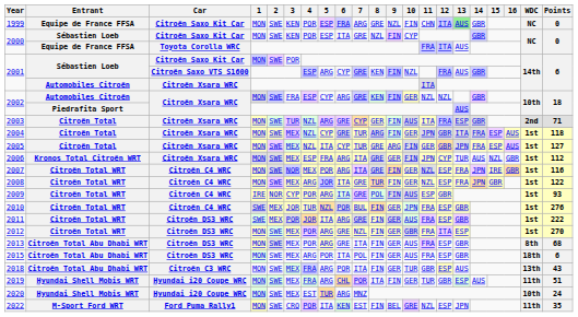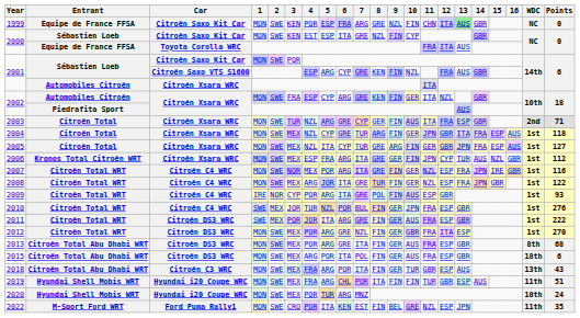 <table class="wikitable" style="text-align:center; font-size:85%;">
 <tr>
 <th>Year</th>
 <th>Entrant</th>
 <th>Car</th>
 <th>1</th>
 <th>2</th>
 <th>3</th>
 <th>4</th>
 <th>5</th>
 <th>6</th>
 <th>7</th>
 <th>8</th>
 <th>9</th>
 <th>10</th>
 <th>11</th>
 <th>12</th>
 <th>13</th>
 <th>14</th>
 <th>15</th>
 <th>16</th>
 <th>WDC</th>
 <th>Points</th>
 </tr>
 <tr>
 <td><a href='#'>1999</a></td>
 <th nowrap>Equipe de France FFSA</th>
 <th nowrap><a href='#'>Citroën Saxo Kit Car</a></th>
 <td><a href='#'>MON</a></td>
 <td><a href='#'>SWE</a></td>
 <td><a href='#'>KEN</a></td>
 <td><a href='#'>POR</a></td>
 <td style="background:#efcfff;"><a href='#'>ESP</a><br></td>
 <td style="background:#cfcfff;"><a href='#'>FRA</a><br></td>
 <td><a href='#'>ARG</a></td>
 <td><a href='#'>GRE</a></td>
 <td><a href='#'>NZL</a></td>
 <td><a href='#'>FIN</a></td>
 <td><a href='#'>CHN</a></td>
 <td style="background:#cfcfff;"><a href='#'>ITA</a><br></td>
 <td style="background: lightgreen;"><a href='#'>AUS</a></td>
 <td><a href='#'>GBR</a></td>
 <td colspan=2></td>
 <th>NC</th>
 <th>0</th>
 </tr>
 <tr>
 <td rowspan=2><a href='#'>2000</a></td>
 <th nowrap>Sébastien Loeb</th>
 <th nowrap><a href='#'>Citroën Saxo Kit Car</a></th>
 <td><a href='#'>MON</a></td>
 <td><a href='#'>SWE</a></td>
 <td><a href='#'>KEN</a></td>
-<td><a href='#'>POR</a></td>
+<td><a href='#'>EST</a></td>
 <td><a href='#'>ESP</a></td>
 <td><a href='#'>ITA</a></td>
 <td><a href='#'>GRE</a></td>
 <td><a href='#'>NZL</a></td>
 <td style="background:#efcfff;"><a href='#'>FIN</a><br></td>
 <td><a href='#'>CYP</a></td>
 <td colspan=3></td>
 <td style="background:#cfcfff;"><a href='#'>GBR</a><br></td>
 <td colspan=2></td>
 <th rowspan=2>NC</th>
 <th rowspan=2>0</th>
 </tr>
 <tr>
 <th nowrap>Equipe de France FFSA</th>
 <th nowrap><a href='#'>Toyota Corolla WRC</a></th>
 <td colspan=10></td>
 <td style="background:#cfcfff;"><a href='#'>FRA</a><br></td>
 <td style="background:#cfcfff;"><a href='#'>ITA</a><br></td>
 <td><a href='#'>AUS</a></td>
 <td colspan=3></td>
 </tr>
 <tr>
 <td rowspan=3><a href='#'>2001</a></td>
 <th rowspan=2 nowrap>Sébastien Loeb</th>
 <th nowrap><a href='#'>Citroën Saxo Kit Car</a></th>
 <td style="background:#cfcfff;"><a href='#'>MON</a><br></td>
 <td style="background:#efcfff;"><a href='#'>SWE</a><br></td>
 <td><a href='#'>POR</a></td>
 <td colspan=13></td>
 <th rowspan=3>14th</th>
 <th rowspan=3>6</th>
 </tr>
 <tr>
 <th nowrap><a href='#'>Citroën Saxo VTS S1600</a></th>
 <td colspan=3></td>
 <td style="background:#cfcfff;"><a href='#'>ESP</a><br></td>
 <td><a href='#'>ARG</a></td>
 <td><a href='#'>CYP</a></td>
 <td style="background:#cfcfff;"><a href='#'>GRE</a><br></td>
 <td><a href='#'>KEN</a></td>
 <td style="background:#cfcfff;"><a href='#'>FIN</a><br></td>
 <td><a href='#'>NZL</a></td>
 <td></td>
 <td style="background:#cfcfff;"><a href='#'>FRA</a><br></td>
 <td><a href='#'>AUS</a></td>
 <td style="background:#cfcfff;"><a href='#'>GBR</a><br></td>
 <td colspan=2></td>
 </tr>
 <tr>
 <th nowrap><a href='#'>Automobiles Citroën</a></th>
 <th nowrap><a href='#'>Citroën Xsara WRC</a></th>
 <td colspan=10></td>
 <td style="background:#dfdfdf;"><a href='#'>ITA</a><br></td>
 <td colspan=5></td>
 </tr>
 <tr>
 <td rowspan=2 nowrap><a href='#'>2002</a></td>
 <th nowrap><a href='#'>Automobiles Citroën</a></th>
 <th rowspan=2 nowrap><a href='#'>Citroën Xsara WRC</a></th>
 <td style="background:#dfdfdf;"><a href='#'>MON</a><br></td>
 <td style="background:#cfcfff;"><a href='#'>SWE</a><br></td>
 <td><a href='#'>FRA</a></td>
 <td style="background:#efcfff;"><a href='#'>ESP</a><br></td>
 <td><a href='#'>CYP</a></td>
 <td><a href='#'>ARG</a></td>
 <td style="background:#cfcfff;"><a href='#'>GRE</a><br></td>
 <td style="background:#dfffdf;"><a href='#'>KEN</a><br></td>
 <td style="background:#cfcfff;"><a href='#'>FIN</a><br></td>
 <td style="background:#ffffbf;"><a href='#'>GER</a><br></td>
-<td><a href='#'>NZL</a></td>
+<td><a href='#'>ITA</a></td>
 <td><a href='#'>NZL</a></td>
 <td></td>
 <td style="background:#efcfff;"><a href='#'>GBR</a><br></td>
 <td colspan=2></td>
 <th rowspan=2>10th</th>
 <th rowspan=2>18</th>
 </tr>
 <tr>
 <th nowrap>Piedrafita Sport</th>
 <td colspan=12></td>
 <td style="background:#cfcfff;"><a href='#'>AUS</a><br></td>
 <td colspan=3></td>
 </tr>
 <tr>
 <td><a href='#'>2003</a></td>
 <th nowrap><a href='#'>Citroën Total</a></th>
 <th nowrap><a href='#'>Citroën Xsara WRC</a></th>
 <td style="background:#ffffbf;"><a href='#'>MON</a><br></td>
 <td style="background:#dfffdf;"><a href='#'>SWE</a><br></td>
 <td style="background:#efcfff;"><a href='#'>TUR</a><br></td>
 <td style="background:#dfffdf;"><a href='#'>NZL</a><br></td>
 <td style="background:#efcfff;"><a href='#'>ARG</a><br></td>
 <td style="background:#efcfff;"><a href='#'>GRE</a><br></td>
 <td style="background:#ffdf9f;"><a href='#'>CYP</a><br></td>
 <td style="background:#ffffbf;"><a href='#'>GER</a><br></td>
 <td style="background:#dfffdf;"><a href='#'>FIN</a><br></td>
 <td style="background:#dfdfdf;"><a href='#'>AUS</a><br></td>
 <td style="background:#ffffbf;"><a href='#'>ITA</a><br></td>
 <td style="background:#cfcfff;"><a href='#'>FRA</a><br></td>
 <td style="background:#dfdfdf;"><a href='#'>ESP</a><br></td>
 <td style="background:#dfdfdf;"><a href='#'>GBR</a><br></td>
 <td colspan=2></td>
 <td style="background:#dfdfdf;"><strong>2nd</strong></td>
 <td style="background:#dfdfdf;"><strong>71</strong></td>
 </tr>
 <tr>
 <td><a href='#'>2004</a></td>
 <th nowrap><a href='#'>Citroën Total</a></th>
 <th nowrap><a href='#'>Citroën Xsara WRC</a></th>
 <td style="background:#ffffbf;"><a href='#'>MON</a><br></td>
 <td style="background:#ffffbf;"><a href='#'>SWE</a><br></td>
 <td style="background:#efcfff;"><a href='#'>MEX</a><br></td>
 <td style="background:#dfffdf;"><a href='#'>NZL</a><br></td>
 <td style="background:#ffffbf;"><a href='#'>CYP</a><br></td>
 <td style="background:#dfdfdf;"><a href='#'>GRE</a><br></td>
 <td style="background:#ffffbf;"><a href='#'>TUR</a><br></td>
 <td style="background:#dfdfdf;"><a href='#'>ARG</a><br></td>
 <td style="background:#dfffdf;"><a href='#'>FIN</a><br></td>
 <td style="background:#ffffbf;"><a href='#'>GER</a><br></td>
 <td style="background:#dfdfdf;"><a href='#'>JPN</a><br></td>
 <td style="background:#dfdfdf;"><a href='#'>GBR</a><br></td>
 <td style="background:#dfdfdf;"><a href='#'>ITA</a><br></td>
 <td style="background:#dfdfdf;"><a href='#'>FRA</a><br></td>
 <td style="background:#efcfff;"><a href='#'>ESP</a><br></td>
 <td style="background:#ffffbf;"><a href='#'>AUS</a><br></td>
 <td style="background:#ffffbf;"><strong>1st</strong></td>
 <td style="background:#ffffbf;"><strong>118</strong></td>
 </tr>
 <tr>
 <td><a href='#'>2005</a></td>
 <th nowrap><a href='#'>Citroën Total</a></th>
 <th nowrap><a href='#'>Citroën Xsara WRC</a></th>
 <td style="background:#ffffbf;"><a href='#'>MON</a><br></td>
 <td style="background:#efcfff;"><a href='#'>SWE</a><br></td>
 <td style="background:#dfffdf;"><a href='#'>MEX</a><br></td>
 <td style="background:#ffffbf;"><a href='#'>NZL</a><br></td>
 <td style="background:#ffffbf;"><a href='#'>ITA</a><br></td>
 <td style="background:#ffffbf;"><a href='#'>CYP</a><br></td>
 <td style="background:#ffffbf;"><a href='#'>TUR</a><br></td>
 <td style="background:#ffffbf;"><a href='#'>GRE</a><br></td>
 <td style="background:#ffffbf;"><a href='#'>ARG</a><br></td>
 <td style="background:#dfdfdf;"><a href='#'>FIN</a><br></td>
 <td style="background:#ffffbf;"><a href='#'>GER</a><br></td>
 <td style="background:#ffdf9f;"><a href='#'>GBR</a><br></td>
 <td style="background:#dfdfdf;"><a href='#'>JPN</a><br></td>
 <td style="background:#ffffbf;"><a href='#'>FRA</a><br></td>
 <td style="background:#ffffbf;"><a href='#'>ESP</a><br></td>
 <td style="background:#efcfff;"><a href='#'>AUS</a><br></td>
 <td style="background:#ffffbf;"><strong>1st</strong></td>
 <td style="background:#ffffbf;"><strong>127</strong></td>
 </tr>
 <tr>
 <td><a href='#'>2006</a></td>
 <th nowrap><a href='#'>Kronos Total Citroën WRT</a></th>
 <th nowrap><a href='#'>Citroën Xsara WRC</a></th>
 <td style="background:#dfdfdf;"><a href='#'>MON</a><br></td>
 <td style="background:#dfdfdf;"><a href='#'>SWE</a><br></td>
 <td style="background:#ffffbf;"><a href='#'>MEX</a><br></td>
 <td style="background:#ffffbf;"><a href='#'>ESP</a><br></td>
 <td style="background:#ffffbf;"><a href='#'>FRA</a><br></td>
 <td style="background:#ffffbf;"><a href='#'>ARG</a><br></td>
 <td style="background:#ffffbf;"><a href='#'>ITA</a><br></td>
 <td style="background:#dfdfdf;"><a href='#'>GRE</a><br></td>
 <td style="background:#ffffbf;"><a href='#'>GER</a><br></td>
 <td style="background:#dfdfdf;"><a href='#'>FIN</a><br></td>
 <td style="background:#ffffbf;"><a href='#'>JPN</a><br></td>
 <td style="background:#ffffbf;"><a href='#'>CYP</a><br></td>
 <td><a href='#'>TUR</a></td>
 <td><a href='#'>AUS</a></td>
 <td><a href='#'>NZL</a></td>
 <td><a href='#'>GBR</a></td>
 <td style="background:#ffffbf;"><strong>1st</strong></td>
 <td style="background:#ffffbf;"><strong>112</strong></td>
 </tr>
 <tr>
 <td><a href='#'>2007</a></td>
 <th nowrap><a href='#'>Citroën Total WRT</a></th>
 <th nowrap><a href='#'>Citroën C4 WRC</a></th>
 <td style="background:#ffffbf;"><a href='#'>MON</a><br></td>
 <td style="background:#dfdfdf;"><a href='#'>SWE</a><br></td>
 <td style="background:#cfcfff;"><a href='#'>NOR</a><br></td>
 <td style="background:#ffffbf;"><a href='#'>MEX</a><br></td>
 <td style="background:#ffffbf;"><a href='#'>POR</a><br></td>
 <td style="background:#ffffbf;"><a href='#'>ARG</a><br></td>
 <td style="background:#efcfff;"><a href='#'>ITA</a><br></td>
 <td style="background:#dfdfdf;"><a href='#'>GRE</a><br></td>
 <td style="background:#ffdf9f;"><a href='#'>FIN</a><br></td>
 <td style="background:#ffffbf;"><a href='#'>GER</a><br></td>
 <td style="background:#dfdfdf;"><a href='#'>NZL</a><br></td>
 <td style="background:#ffffbf;"><a href='#'>ESP</a><br></td>
 <td style="background:#ffffbf;"><a href='#'>FRA</a><br></td>
 <td style="background:#efcfff;"><a href='#'>JPN</a><br></td>
 <td style="background:#ffffbf;"><a href='#'>IRE</a><br></td>
 <td style="background:#ffdf9f;"><a href='#'>GBR</a><br></td>
 <td style="background:#ffffbf;"><strong>1st</strong></td>
 <td style="background:#ffffbf;"><strong>116</strong></td>
 </tr>
 <tr>
 <td><a href='#'>2008</a></td>
 <th nowrap><a href='#'>Citroën Total WRT</a></th>
 <th nowrap><a href='#'>Citroën C4 WRC</a></th>
 <td style="background:#ffffbf;"><a href='#'>MON</a><br></td>
 <td style="background:#efcfff;"><a href='#'>SWE</a><br></td>
 <td style="background:#ffffbf;"><a href='#'>MEX</a><br></td>
 <td style="background:#ffffbf;"><a href='#'>ARG</a><br></td>
 <td style="background:#cfcfff;"><a href='#'>JOR</a><br></td>
 <td style="background:#ffffbf;"><a href='#'>ITA</a><br></td>
 <td style="background:#ffffbf;"><a href='#'>GRE</a><br></td>
 <td style="background:#ffdf9f;"><a href='#'>TUR</a><br></td>
 <td style="background:#ffffbf;"><a href='#'>FIN</a><br></td>
 <td style="background:#ffffbf;"><a href='#'>GER</a><br></td>
 <td style="background:#ffffbf;"><a href='#'>NZL</a><br></td>
 <td style="background:#ffffbf;"><a href='#'>ESP</a><br></td>
 <td style="background:#ffffbf;"><a href='#'>FRA</a><br></td>
 <td style="background:#ffdf9f;"><a href='#'>JPN</a><br></td>
 <td style="background:#ffffbf;"><a href='#'>GBR</a><br></td>
 <td></td>
 <td style="background:#ffffbf;"><strong>1st</strong></td>
 <td style="background:#ffffbf;"><strong>122</strong></td>
 </tr>
 <tr>
 <td><a href='#'>2009</a></td>
 <th nowrap><a href='#'>Citroën Total WRT</a></th>
 <th nowrap><a href='#'>Citroën C4 WRC</a></th>
 <td style="background:#ffffbf;"><a href='#'>IRE</a><br></td>
 <td style="background:#ffffbf;"><a href='#'>NOR</a><br></td>
 <td style="background:#ffffbf;"><a href='#'>CYP</a><br></td>
 <td style="background:#ffffbf;"><a href='#'>POR</a><br></td>
 <td style="background:#ffffbf;"><a href='#'>ARG</a><br></td>
 <td style="background:#dfffdf;"><a href='#'>ITA</a><br></td>
 <td style="background:#efcfff;"><a href='#'>GRE</a><br></td>
 <td style="background:#dfffdf;"><a href='#'>POL</a><br></td>
 <td style="background:#dfdfdf;"><a href='#'>FIN</a><br></td>
 <td style="background:#dfdfdf;"><a href='#'>AUS</a><br></td>
 <td style="background:#ffffbf;"><a href='#'>ESP</a><br></td>
 <td style="background:#ffffbf;"><a href='#'>GBR</a><br></td>
 <td colspan=4></td>
 <td style="background:#ffffbf;"><strong>1st</strong></td>
 <td style="background:#ffffbf;"><strong>93</strong></td>
 </tr>
 <tr>
 <td><a href='#'>2010</a></td>
 <th nowrap><a href='#'>Citroën Total WRT</a></th>
 <th nowrap><a href='#'>Citroën C4 WRC</a></th>
 <td style="background:#dfdfdf;"><a href='#'>SWE</a><br></td>
 <td style="background:#ffffbf;"><a href='#'>MEX</a><br></td>
 <td style="background:#ffffbf;"><a href='#'>JOR</a><br></td>
 <td style="background:#ffffbf;"><a href='#'>TUR</a><br></td>
 <td style="background:#ffdf9f;"><a href='#'>NZL</a><br></td>
 <td style="background:#dfdfdf;"><a href='#'>POR</a><br></td>
 <td style="background:#ffffbf;"><a href='#'>BUL</a><br></td>
 <td style="background:#ffdf9f;"><a href='#'>FIN</a><br></td>
 <td style="background:#ffffbf;"><a href='#'>GER</a><br></td>
 <td style="background:#dfffdf;"><a href='#'>JPN</a><br></td>
 <td style="background:#ffffbf;"><a href='#'>FRA</a><br></td>
 <td style="background:#ffffbf;"><a href='#'>ESP</a><br></td>
 <td style="background:#ffffbf;"><a href='#'>GBR</a><br></td>
 <td colspan=3></td>
 <td style="background:#ffffbf;"><strong>1st</strong></td>
 <td style="background:#ffffbf;"><strong>276</strong></td>
 </tr>
 <tr>
 <td><a href='#'>2011</a></td>
 <th nowrap><a href='#'>Citroën Total WRT</a></th>
 <th nowrap><a href='#'>Citroën DS3 WRC</a></th>
 <td style="background:#dfffdf;"><a href='#'>SWE</a><br></td>
 <td style="background:#ffffbf;"><a href='#'>MEX</a><br></td>
 <td style="background:#dfdfdf;"><a href='#'>POR</a><br></td>
 <td style="background:#ffdf9f;"><a href='#'>JOR</a><br></td>
 <td style="background:#ffffbf;"><a href='#'>ITA</a><br></td>
 <td style="background:#ffffbf;"><a href='#'>ARG</a><br></td>
 <td style="background:#dfdfdf;"><a href='#'>GRE</a><br></td>
 <td style="background:#ffffbf;"><a href='#'>FIN</a><br></td>
 <td style="background:#dfdfdf;"><a href='#'>GER</a><br></td>
 <td style="background:#dfffdf;"><a href='#'>AUS</a><br></td>
 <td style="background:#efcfff;"><a href='#'>FRA</a><br></td>
 <td style="background:#ffffbf;"><a href='#'>ESP</a><br></td>
 <td style="background:#efcfff;"><a href='#'>GBR</a><br></td>
 <td colspan=3></td>
 <td style="background:#ffffbf;"><strong>1st</strong></td>
 <td style="background:#ffffbf;"><strong>222</strong></td>
 </tr>
 <tr>
 <td><a href='#'>2012</a></td>
 <th nowrap><a href='#'>Citroën Total WRT</a></th>
 <th nowrap><a href='#'>Citroën DS3 WRC</a></th>
 <td style="background:#FFFFBF;"><a href='#'>MON</a><br></td>
 <td style="background:#DFFFDF;"><a href='#'>SWE</a><br></td>
 <td style="background:#FFFFBF;"><a href='#'>MEX</a><br></td>
 <td style="background:#EFCFFF;"><a href='#'>POR</a><br></td>
 <td style="background:#FFFFBF;"><a href='#'>ARG</a><br></td>
 <td style="background:#FFFFBF;"><a href='#'>GRE</a><br></td>
 <td style="background:#FFFFBF;"><a href='#'>NZL</a><br></td>
 <td style="background:#FFFFBF;"><a href='#'>FIN</a><br></td>
 <td style="background:#FFFFBF;"><a href='#'>GER</a><br></td>
 <td style="background:#dfdfdf;"><a href='#'>GBR</a><br></td>
 <td style="background:#FFFFBF;"><a href='#'>FRA</a><br></td>
 <td style="background:#EFCFFF;"><a href='#'>ITA</a><br></td>
 <td style="background:#FFFFBF;"><a href='#'>ESP</a><br></td>
 <td colspan=3></td>
 <td style="background:#FFFFBF;"><strong>1st</strong></td>
 <td style="background:#FFFFBF;"><strong>270</strong></td>
 </tr>
 <tr>
 <td><a href='#'>2013</a></td>
 <th nowrap><a href='#'>Citroën Total Abu Dhabi WRT</a></th>
 <th nowrap><a href='#'>Citroën DS3 WRC</a></th>
 <td style="background:#FFFFBF;"><a href='#'>MON</a><br></td>
 <td style="background:#DFDFDF;"><a href='#'>SWE</a><br></td>
 <td><a href='#'>MEX</a></td>
 <td><a href='#'>POR</a></td>
 <td style="background:#FFFFBF;"><a href='#'>ARG</a><br></td>
 <td><a href='#'>GRE</a></td>
 <td><a href='#'>ITA</a></td>
 <td><a href='#'>FIN</a></td>
 <td><a href='#'>GER</a></td>
 <td><a href='#'>AUS</a></td>
 <td style="background:#efcfff;"><a href='#'>FRA</a><br></td>
 <td><a href='#'>ESP</a></td>
 <td><a href='#'>GBR</a></td>
 <td colspan=3></td>
 <th>8th</th>
 <th>68</th>
 </tr>
 <tr>
 <td><a href='#'>2015</a></td>
 <th nowrap><a href='#'>Citroën Total Abu Dhabi WRT</a></th>
 <th nowrap><a href='#'>Citroën DS3 WRC</a></th>
 <td style="background:#DFFFDF;"><a href='#'>MON</a><br></td>
 <td><a href='#'>SWE</a></td>
 <td><a href='#'>MEX</a></td>
 <td><a href='#'>ARG</a></td>
 <td><a href='#'>POR</a></td>
 <td><a href='#'>ITA</a></td>
 <td><a href='#'>POL</a></td>
 <td><a href='#'>FIN</a></td>
 <td><a href='#'>GER</a></td>
 <td><a href='#'>AUS</a></td>
 <td><a href='#'>FRA</a></td>
 <td><a href='#'>ESP</a></td>
 <td><a href='#'>GBR</a></td>
 <td colspan=3></td>
 <th>18th</th>
 <th>6</th>
 </tr>
 <tr>
 <td><a href='#'>2018</a></td>
 <th nowrap><a href='#'>Citroën Total Abu Dhabi WRT</a></th>
 <th nowrap><a href='#'>Citroën C3 WRC</a></th>
 <td><a href='#'>MON</a></td>
 <td><a href='#'>SWE</a></td>
 <td style="background:#DFFFDF;"><a href='#'>MEX</a><br></td>
 <td style="background:#cfcfff;"><a href='#'>FRA</a><br></td>
 <td><a href='#'>ARG</a></td>
 <td><a href='#'>POR</a></td>
 <td><a href='#'>ITA</a></td>
 <td><a href='#'>FIN</a></td>
 <td><a href='#'>GER</a></td>
 <td><a href='#'>TUR</a></td>
 <td><a href='#'>GBR</a></td>
 <td style="background:#FFFFBF;"><a href='#'>ESP</a><br></td>
 <td><a href='#'>AUS</a></td>
 <td colspan=3></td>
 <th>13th</th>
 <th>43</th>
 </tr>
 <tr>
 <td><a href='#'>2019</a></td>
 <th nowrap><a href='#'>Hyundai Shell Mobis WRT</a></th>
 <th nowrap><a href='#'>Hyundai i20 Coupe WRC</a></th>
 <td style="background:#dfffdf;"><a href='#'>MON</a><br></td>
 <td style="background:#dfffdf;"><a href='#'>SWE</a><br></td>
 <td><a href='#'>MEX</a></td>
 <td style="background:#dfffdf;"><a href='#'>FRA</a><br></td>
 <td><a href='#'>ARG</a></td>
 <td style="background:#ffdf9f;"><a href='#'>CHL</a><br></td>
 <td style="background:#efcfff;"><a href='#'>POR</a><br></td>
 <td><a href='#'>ITA</a></td>
 <td><a href='#'>FIN</a></td>
-<td><a href='#'>GER</a></td>
+<td><a href='#'>FIN</a></td>
 <td><a href='#'>TUR</a></td>
 <td><a href='#'>GBR</a></td>
 <td style="background:#dfffdf;"><a href='#'>ESP</a><br></td>
 <td><a href='#'>AUS</a><br></td>
 <td colspan=2></td>
 <th>11th</th>
 <th>51</th>
 </tr>
 <tr>
 <td><a href='#'>2020</a></td>
 <th nowrap><a href='#'>Hyundai Shell Mobis WRT</a></th>
 <th nowrap><a href='#'>Hyundai i20 Coupe WRC</a></th>
 <td style="background:#dfffdf;"><a href='#'>MON</a><br></td>
 <td><a href='#'>SWE</a></td>
 <td><a href='#'>MEX</a></td>
-<td><a href='#'>EST</a></td>
+<td><a href='#'>POR</a></td>
 <td style="background:#ffdf9f;"><a href='#'>TUR</a><br></td>
 <td><a href='#'>ARG</a></td>
 <td><a href='#'>MNZ</a></td>
 <td colspan=9></td>
 <th>10th</th>
 <th>24</th>
 </tr>
 <tr>
 <td><a href='#'>2022</a></td>
 <th nowrap><a href='#'>M-Sport Ford WRT</a></th>
 <th nowrap><a href='#'>Ford Puma Rally1</a></th>
 <td style="background:#FFFFBF"><a href='#'>MON</a><br></td>
 <td><a href='#'>SWE</a></td>
 <td><a href='#'>CRO</a></td>
 <td style="background:#efcfff;"><a href='#'>POR</a><br></td>
 <td><a href='#'>ITA</a></td>
 <td style="background:#dfffdf;"><a href='#'>KEN</a><br></td>
 <td><a href='#'>EST</a></td>
 <td><a href='#'>FIN</a></td>
 <td><a href='#'>BEL</a></td>
 <td style="background:#efcfff;"><a href='#'>GRE</a><br></td>
 <td><a href='#'>NZL</a></td>
 <td><a href='#'>ESP</a></td>
 <td><a href='#'>JPN</a></td>
 <td colspan=3></td>
 <th>11th</th>
 <th>35</th>
 </tr>
 </table>
